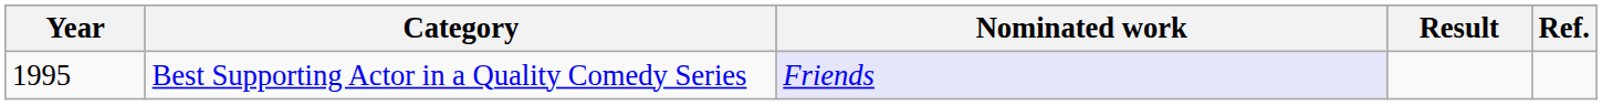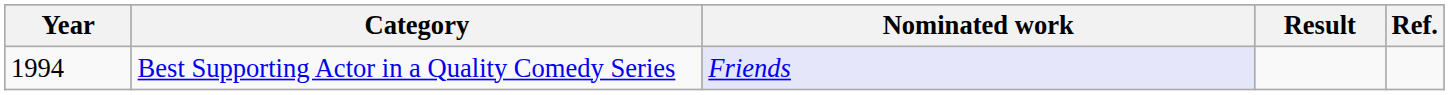 <table class=wikitable>
 <tr>
 <th scope="col" style="width:5em;">Year</th>
 <th scope="col" style="width:26em;">Category</th>
 <th scope="col" style="width:25em;">Nominated work</th>
 <th scope="col" style="width:5em;">Result</th>
 <th>Ref.</th>
 </tr>
 <tr>
-<td>1995</td>
+<td>1994</td>
 <td><a href='#'>Best Supporting Actor in a Quality Comedy Series</a></td>
 <td style="background: lavender;"><em><a href='#'>Friends</a></em></td>
 <td></td>
 <td></td>
 </tr>
 </table>
